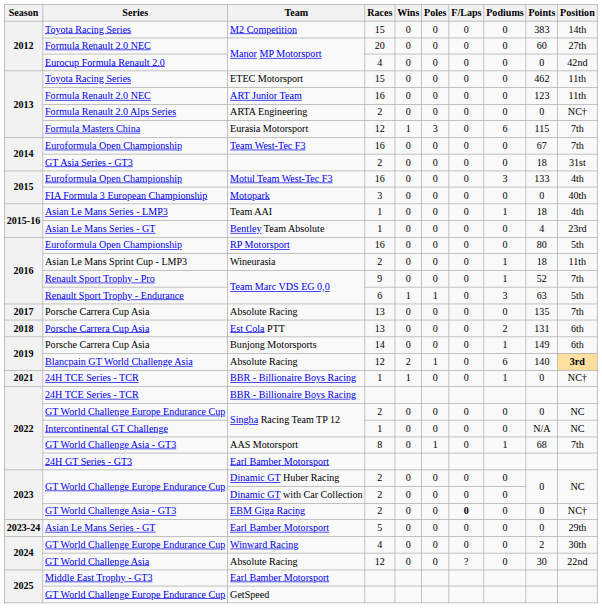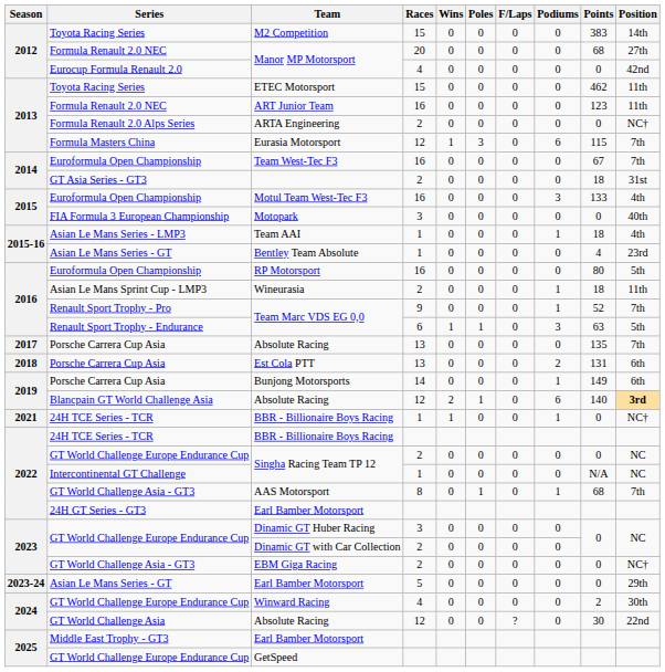 <table class="wikitable" style="font-size: 90%; text-align:center">
 <tr>
 <th>Season</th>
 <th>Series</th>
 <th>Team</th>
 <th>Races</th>
 <th>Wins</th>
 <th>Poles</th>
 <th>F/Laps</th>
 <th>Podiums</th>
 <th>Points</th>
 <th>Position</th>
 </tr>
 <tr>
 <th rowspan="3">2012</th>
 <td align=left><a href='#'>Toyota Racing Series</a></td>
 <td align=left><a href='#'>M2 Competition</a></td>
 <td>15</td>
 <td>0</td>
 <td>0</td>
 <td>0</td>
 <td>0</td>
 <td>383</td>
 <td>14th</td>
 </tr>
 <tr>
 <td align=left><a href='#'>Formula Renault 2.0 NEC</a></td>
 <td rowspan="2" align=left><a href='#'>Manor</a> <a href='#'>MP Motorsport</a></td>
 <td>20</td>
 <td>0</td>
 <td>0</td>
 <td>0</td>
 <td>0</td>
-<td>60</td>
+<td>68</td>
 <td>27th</td>
 </tr>
 <tr>
 <td align=left nowrap><a href='#'>Eurocup Formula Renault 2.0</a></td>
 <td>4</td>
 <td>0</td>
 <td>0</td>
 <td>0</td>
 <td>0</td>
 <td>0</td>
 <td>42nd</td>
 </tr>
 <tr>
 <th rowspan="4">2013</th>
 <td align=left><a href='#'>Toyota Racing Series</a></td>
 <td align=left>ETEC Motorsport</td>
 <td>15</td>
 <td>0</td>
 <td>0</td>
 <td>0</td>
 <td>0</td>
 <td>462</td>
 <td>11th</td>
 </tr>
 <tr>
 <td align=left><a href='#'>Formula Renault 2.0 NEC</a></td>
 <td align=left><a href='#'>ART Junior Team</a></td>
 <td>16</td>
 <td>0</td>
 <td>0</td>
 <td>0</td>
 <td>0</td>
 <td>123</td>
 <td>11th</td>
 </tr>
 <tr>
 <td align=left><a href='#'>Formula Renault 2.0 Alps Series</a></td>
 <td align=left>ARTA Engineering</td>
 <td>2</td>
 <td>0</td>
 <td>0</td>
 <td>0</td>
 <td>0</td>
 <td>0</td>
 <td>NC†</td>
 </tr>
 <tr>
 <td align=left><a href='#'>Formula Masters China</a></td>
 <td align=left>Eurasia Motorsport</td>
 <td>12</td>
 <td>1</td>
 <td>3</td>
 <td>0</td>
 <td>6</td>
 <td>115</td>
 <td>7th</td>
 </tr>
 <tr>
 <th rowspan="2">2014</th>
 <td align=left><a href='#'>Euroformula Open Championship</a></td>
 <td align=left><a href='#'>Team West-Tec F3</a></td>
 <td>16</td>
 <td>0</td>
 <td>0</td>
 <td>0</td>
 <td>0</td>
 <td>67</td>
 <td>7th</td>
 </tr>
 <tr>
 <td align=left><a href='#'>GT Asia Series - GT3</a></td>
 <td></td>
 <td>2</td>
 <td>0</td>
 <td>0</td>
 <td>0</td>
 <td>0</td>
 <td>18</td>
 <td>31st</td>
 </tr>
 <tr>
 <th rowspan="2">2015</th>
 <td align=left><a href='#'>Euroformula Open Championship</a></td>
 <td align=left><a href='#'>Motul Team West-Tec F3</a></td>
 <td>16</td>
 <td>0</td>
 <td>0</td>
 <td>0</td>
 <td>3</td>
 <td>133</td>
 <td>4th</td>
 </tr>
 <tr>
 <td align=left><a href='#'>FIA Formula 3 European Championship</a></td>
 <td align=left><a href='#'>Motopark</a></td>
 <td>3</td>
 <td>0</td>
 <td>0</td>
 <td>0</td>
 <td>0</td>
 <td>0</td>
 <td>40th</td>
 </tr>
 <tr>
 <th rowspan="2">2015-16</th>
 <td align=left><a href='#'>Asian Le Mans Series - LMP3</a></td>
 <td align=left>Team AAI</td>
 <td>1</td>
 <td>0</td>
 <td>0</td>
 <td>0</td>
 <td>1</td>
 <td>18</td>
 <td>4th</td>
 </tr>
 <tr>
 <td align=left><a href='#'>Asian Le Mans Series - GT</a></td>
 <td align=left><a href='#'>Bentley</a> Team Absolute</td>
 <td>1</td>
 <td>0</td>
 <td>0</td>
 <td>0</td>
 <td>0</td>
 <td>4</td>
 <td>23rd</td>
 </tr>
 <tr>
 <th rowspan="4">2016</th>
 <td align=left><a href='#'>Euroformula Open Championship</a></td>
 <td align=left><a href='#'>RP Motorsport</a></td>
 <td>16</td>
 <td>0</td>
 <td>0</td>
 <td>0</td>
 <td>0</td>
 <td>80</td>
 <td>5th</td>
 </tr>
 <tr>
 <td align=left>Asian Le Mans Sprint Cup - LMP3</td>
 <td align=left>Wineurasia</td>
 <td>2</td>
 <td>0</td>
 <td>0</td>
 <td>0</td>
 <td>1</td>
 <td>18</td>
 <td>11th</td>
 </tr>
 <tr>
 <td align=left><a href='#'>Renault Sport Trophy - Pro</a></td>
 <td rowspan="2" align=left><a href='#'>Team Marc VDS EG 0,0</a></td>
 <td>9</td>
 <td>0</td>
 <td>0</td>
 <td>0</td>
 <td>1</td>
 <td>52</td>
 <td>7th</td>
 </tr>
 <tr>
 <td align=left><a href='#'>Renault Sport Trophy - Endurance</a></td>
 <td>6</td>
 <td>1</td>
 <td>1</td>
 <td>0</td>
 <td>3</td>
 <td>63</td>
 <td>5th</td>
 </tr>
 <tr>
 <th>2017</th>
 <td align=left>Porsche Carrera Cup Asia</td>
 <td align=left>Absolute Racing</td>
 <td>13</td>
 <td>0</td>
 <td>0</td>
 <td>0</td>
 <td>0</td>
 <td>135</td>
 <td>7th</td>
 </tr>
 <tr>
 <th>2018</th>
 <td align=left><a href='#'>Porsche Carrera Cup Asia</a></td>
 <td align=left><a href='#'>Est Cola</a> PTT</td>
 <td>13</td>
 <td>0</td>
 <td>0</td>
 <td>0</td>
 <td>2</td>
 <td>131</td>
 <td>6th</td>
 </tr>
 <tr>
 <th rowspan="2">2019</th>
 <td align=left>Porsche Carrera Cup Asia</td>
 <td align=left>Bunjong Motorsports</td>
 <td>14</td>
 <td>0</td>
 <td>0</td>
 <td>0</td>
 <td>1</td>
 <td>149</td>
 <td>6th</td>
 </tr>
 <tr>
 <td align=left><a href='#'>Blancpain GT World Challenge Asia</a></td>
 <td align=left>Absolute Racing</td>
 <td>12</td>
 <td>2</td>
 <td>1</td>
 <td>0</td>
 <td>6</td>
 <td>140</td>
 <td style="background:#FFDF9F;"><strong>3rd</strong></td>
 </tr>
 <tr>
 <th>2021</th>
 <td align=left><a href='#'>24H TCE Series - TCR</a></td>
 <td align=left><a href='#'>BBR - Billionaire Boys Racing</a></td>
 <td>1</td>
 <td>1</td>
 <td>0</td>
 <td>0</td>
 <td>1</td>
 <td>0</td>
 <td>NC†</td>
 </tr>
 <tr>
 <th rowspan="5">2022</th>
 <td align=left><a href='#'>24H TCE Series - TCR</a></td>
 <td align=left><a href='#'>BBR - Billionaire Boys Racing</a></td>
 <td></td>
 <td></td>
 <td></td>
 <td></td>
 <td></td>
 <td></td>
 <td></td>
 </tr>
 <tr>
 <td align=left><a href='#'>GT World Challenge Europe Endurance Cup</a></td>
 <td rowspan="2" align="left"><a href='#'>Singha</a> Racing Team TP 12</td>
 <td>2</td>
 <td>0</td>
 <td>0</td>
 <td>0</td>
 <td>0</td>
 <td>0</td>
 <td>NC</td>
 </tr>
 <tr>
 <td align=left><a href='#'>Intercontinental GT Challenge</a></td>
 <td>1</td>
 <td>0</td>
 <td>0</td>
 <td>0</td>
 <td>0</td>
 <td>N/A</td>
 <td>NC</td>
 </tr>
 <tr>
 <td align=left><a href='#'>GT World Challenge Asia - GT3</a></td>
 <td align=left>AAS Motorsport</td>
 <td>8</td>
 <td>0</td>
 <td>1</td>
 <td>0</td>
 <td>1</td>
 <td>68</td>
 <td>7th</td>
 </tr>
 <tr>
 <td align=left><a href='#'>24H GT Series - GT3</a></td>
 <td align=left><a href='#'>Earl Bamber Motorsport</a></td>
 <td></td>
 <td></td>
 <td></td>
 <td></td>
 <td></td>
 <td></td>
 <td></td>
 </tr>
 <tr>
 <th rowspan="3">2023</th>
 <td rowspan="2" align="left" nowrap><a href='#'>GT World Challenge Europe Endurance Cup</a></td>
 <td align=left nowrap><a href='#'>Dinamic GT</a> Huber Racing</td>
-<td>2</td>
+<td>3</td>
 <td>0</td>
 <td>0</td>
 <td>0</td>
 <td>0</td>
 <td rowspan="2">0</td>
 <td rowspan="2">NC</td>
 </tr>
 <tr>
 <td align=left><a href='#'>Dinamic GT</a> with Car Collection</td>
 <td>2</td>
 <td>0</td>
 <td>0</td>
 <td>0</td>
 <td>0</td>
 </tr>
 <tr>
 <td align=left><a href='#'>GT World Challenge Asia - GT3</a></td>
 <td align=left><a href='#'>EBM Giga Racing</a></td>
 <td>2</td>
 <td>0</td>
 <td>0</td>
-<td><strong>0</strong></td>
+<td>0</td>
 <td>0</td>
 <td>0</td>
 <td>NC†</td>
 </tr>
 <tr>
 <th>2023-24</th>
 <td align=left><a href='#'>Asian Le Mans Series - GT</a></td>
 <td align=left><a href='#'>Earl Bamber Motorsport</a></td>
 <td>5</td>
 <td>0</td>
 <td>0</td>
 <td>0</td>
 <td>0</td>
 <td>0</td>
 <td>29th</td>
 </tr>
 <tr>
 <th rowspan=2>2024</th>
 <td align=left><a href='#'>GT World Challenge Europe Endurance Cup</a></td>
 <td align=left><a href='#'>Winward Racing</a></td>
 <td>4</td>
 <td>0</td>
 <td>0</td>
 <td>0</td>
 <td>0</td>
 <td>2</td>
 <td>30th</td>
 </tr>
 <tr>
 <td align=left><a href='#'>GT World Challenge Asia</a></td>
 <td align=left>Absolute Racing</td>
 <td>12</td>
 <td>0</td>
 <td>0</td>
 <td>?</td>
 <td>0</td>
 <td>30</td>
 <td>22nd</td>
 </tr>
 <tr>
 <th rowspan="2">2025</th>
 <td align=left><a href='#'>Middle East Trophy - GT3</a></td>
 <td align=left><a href='#'>Earl Bamber Motorsport</a></td>
 <td></td>
 <td></td>
 <td></td>
 <td></td>
 <td></td>
 <td></td>
 <td></td>
 </tr>
 <tr>
 <td align=left><a href='#'>GT World Challenge Europe Endurance Cup</a></td>
 <td align=left>GetSpeed</td>
 <td></td>
 <td></td>
 <td></td>
 <td></td>
 <td></td>
 <td></td>
 <td></td>
 </tr>
 </table>
